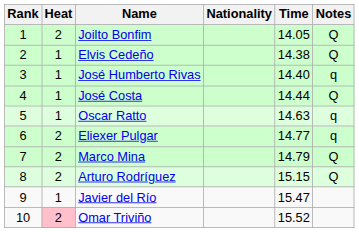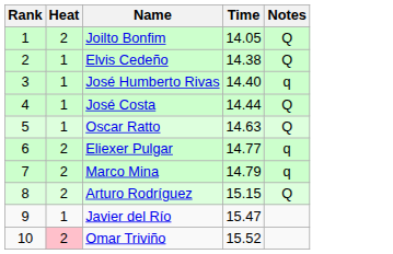 <table class="wikitable sortable" style="text-align:center">
 <tr>
 <th>Rank</th>
 <th>Heat</th>
 <th>Name</th>
-<th>Nationality</th>
 <th>Time</th>
 <th>Notes</th>
 </tr>
 <tr bgcolor=ccffcc>
 <td>1</td>
 <td>2</td>
 <td align=left><a href='#'>Joilto Bonfim</a></td>
-<td align=left></td>
 <td>14.05</td>
 <td>Q</td>
 </tr>
 <tr bgcolor=ccffcc>
 <td>2</td>
 <td>1</td>
 <td align=left><a href='#'>Elvis Cedeño</a></td>
-<td align=left></td>
 <td>14.38</td>
 <td>Q</td>
 </tr>
 <tr bgcolor=ccffcc>
 <td>3</td>
 <td>1</td>
 <td align=left><a href='#'>José Humberto Rivas</a></td>
-<td align=left></td>
 <td>14.40</td>
 <td>q</td>
 </tr>
 <tr bgcolor=ccffcc>
 <td>4</td>
 <td>1</td>
 <td align=left><a href='#'>José Costa</a></td>
-<td align=left></td>
 <td>14.44</td>
 <td>Q</td>
 </tr>
 <tr bgcolor=ddffdd>
 <td>5</td>
 <td>1</td>
 <td align=left><a href='#'>Oscar Ratto</a></td>
-<td align=left></td>
 <td>14.63</td>
-<td>q</td>
+<td>Q</td>
 </tr>
 <tr bgcolor=ccffcc>
 <td>6</td>
 <td>2</td>
 <td align=left><a href='#'>Eliexer Pulgar</a></td>
-<td align=left></td>
 <td>14.77</td>
 <td>q</td>
 </tr>
 <tr bgcolor=ccffcc>
 <td>7</td>
 <td>2</td>
 <td align=left><a href='#'>Marco Mina</a></td>
-<td align=left></td>
 <td>14.79</td>
-<td>Q</td>
+<td>q</td>
 </tr>
 <tr bgcolor=ddffdd>
 <td>8</td>
 <td>2</td>
 <td align=left><a href='#'>Arturo Rodríguez</a></td>
-<td align=left></td>
 <td>15.15</td>
 <td>Q</td>
 </tr>
 <tr>
 <td>9</td>
 <td>1</td>
 <td align=left><a href='#'>Javier del Río</a></td>
-<td align=left></td>
 <td>15.47</td>
 <td></td>
 </tr>
 <tr>
 <td>10</td>
 <td style="background: pink;">2</td>
 <td align=left><a href='#'>Omar Triviño</a></td>
-<td align=left></td>
 <td>15.52</td>
 <td></td>
 </tr>
 </table>
